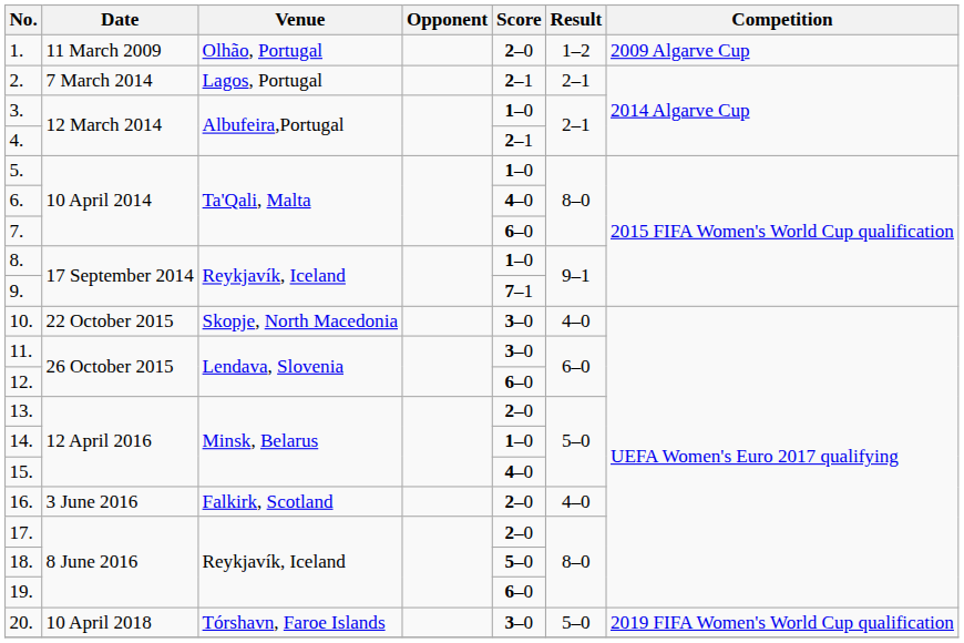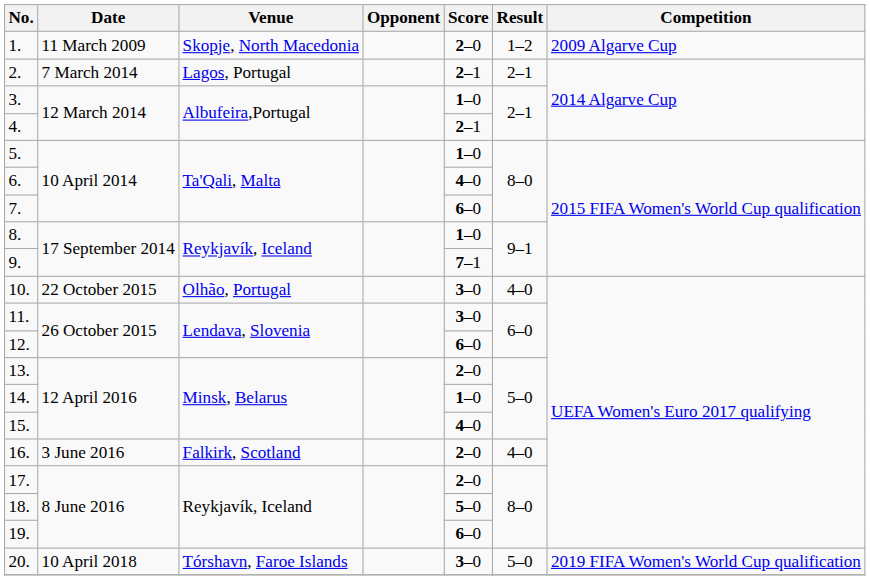 <table class="wikitable">
 <tr>
 <th>No.</th>
 <th>Date</th>
 <th>Venue</th>
 <th>Opponent</th>
 <th>Score</th>
 <th>Result</th>
 <th>Competition</th>
 </tr>
 <tr>
 <td>1.</td>
 <td>11 March 2009</td>
-<td><a href='#'>Olhão</a>, <a href='#'>Portugal</a></td>
+<td><a href='#'>Skopje</a>, <a href='#'>North Macedonia</a></td>
 <td></td>
 <td align=center><strong>2</strong>–0</td>
 <td align=center>1–2</td>
 <td><a href='#'>2009 Algarve Cup</a></td>
 </tr>
 <tr>
 <td>2.</td>
 <td>7 March 2014</td>
 <td><a href='#'>Lagos</a>, Portugal</td>
 <td></td>
 <td align=center><strong>2</strong>–1</td>
 <td align=center>2–1</td>
 <td rowspan=3><a href='#'>2014 Algarve Cup</a></td>
 </tr>
 <tr>
 <td>3.</td>
 <td rowspan=2>12 March 2014</td>
 <td rowspan=2><a href='#'>Albufeira</a>,Portugal</td>
 <td rowspan=2></td>
 <td align=center><strong>1</strong>–0</td>
 <td rowspan=2 align=center>2–1</td>
 </tr>
 <tr>
 <td>4.</td>
 <td align=center><strong>2</strong>–1</td>
 </tr>
 <tr>
 <td>5.</td>
 <td rowspan=3>10 April 2014</td>
 <td rowspan=3><a href='#'>Ta'Qali</a>, <a href='#'>Malta</a></td>
 <td rowspan=3></td>
 <td align=center><strong>1</strong>–0</td>
 <td rowspan=3 align=center>8–0</td>
 <td rowspan=5><a href='#'>2015 FIFA Women's World Cup qualification</a></td>
 </tr>
 <tr>
 <td>6.</td>
 <td align=center><strong>4</strong>–0</td>
 </tr>
 <tr>
 <td>7.</td>
 <td align=center><strong>6</strong>–0</td>
 </tr>
 <tr>
 <td>8.</td>
 <td rowspan=2>17 September 2014</td>
 <td rowspan=2><a href='#'>Reykjavík</a>, <a href='#'>Iceland</a></td>
 <td rowspan=2></td>
 <td align=center><strong>1</strong>–0</td>
 <td rowspan=2 align=center>9–1</td>
 </tr>
 <tr>
 <td>9.</td>
 <td align=center><strong>7</strong>–1</td>
 </tr>
 <tr>
 <td>10.</td>
 <td>22 October 2015</td>
-<td><a href='#'>Skopje</a>, <a href='#'>North Macedonia</a></td>
+<td><a href='#'>Olhão</a>, <a href='#'>Portugal</a></td>
 <td></td>
 <td align=center><strong>3</strong>–0</td>
 <td align=center>4–0</td>
 <td rowspan=10><a href='#'>UEFA Women's Euro 2017 qualifying</a></td>
 </tr>
 <tr>
 <td>11.</td>
 <td rowspan=2>26 October 2015</td>
 <td rowspan=2><a href='#'>Lendava</a>, <a href='#'>Slovenia</a></td>
 <td rowspan=2></td>
 <td align=center><strong>3</strong>–0</td>
 <td rowspan=2 align=center>6–0</td>
 </tr>
 <tr>
 <td>12.</td>
 <td align=center><strong>6</strong>–0</td>
 </tr>
 <tr>
 <td>13.</td>
 <td rowspan=3>12 April 2016</td>
 <td rowspan=3><a href='#'>Minsk</a>, <a href='#'>Belarus</a></td>
 <td rowspan=3></td>
 <td align=center><strong>2</strong>–0</td>
 <td rowspan=3 align=center>5–0</td>
 </tr>
 <tr>
 <td>14.</td>
 <td align=center><strong>1</strong>–0</td>
 </tr>
 <tr>
 <td>15.</td>
 <td align=center><strong>4</strong>–0</td>
 </tr>
 <tr>
 <td>16.</td>
 <td>3 June 2016</td>
 <td><a href='#'>Falkirk</a>, <a href='#'>Scotland</a></td>
 <td></td>
 <td align=center><strong>2</strong>–0</td>
 <td align=center>4–0</td>
 </tr>
 <tr>
 <td>17.</td>
 <td rowspan=3>8 June 2016</td>
 <td rowspan=3>Reykjavík, Iceland</td>
 <td rowspan=3></td>
 <td align=center><strong>2</strong>–0</td>
 <td rowspan=3 align=center>8–0</td>
 </tr>
 <tr>
 <td>18.</td>
 <td align=center><strong>5</strong>–0</td>
 </tr>
 <tr>
 <td>19.</td>
 <td align=center><strong>6</strong>–0</td>
 </tr>
 <tr>
 <td>20.</td>
 <td>10 April 2018</td>
 <td><a href='#'>Tórshavn</a>, <a href='#'>Faroe Islands</a></td>
 <td></td>
 <td align=center><strong>3</strong>–0</td>
 <td align=center>5–0</td>
 <td><a href='#'>2019 FIFA Women's World Cup qualification</a></td>
 </tr>
 <tr>
 </tr>
 </table>
